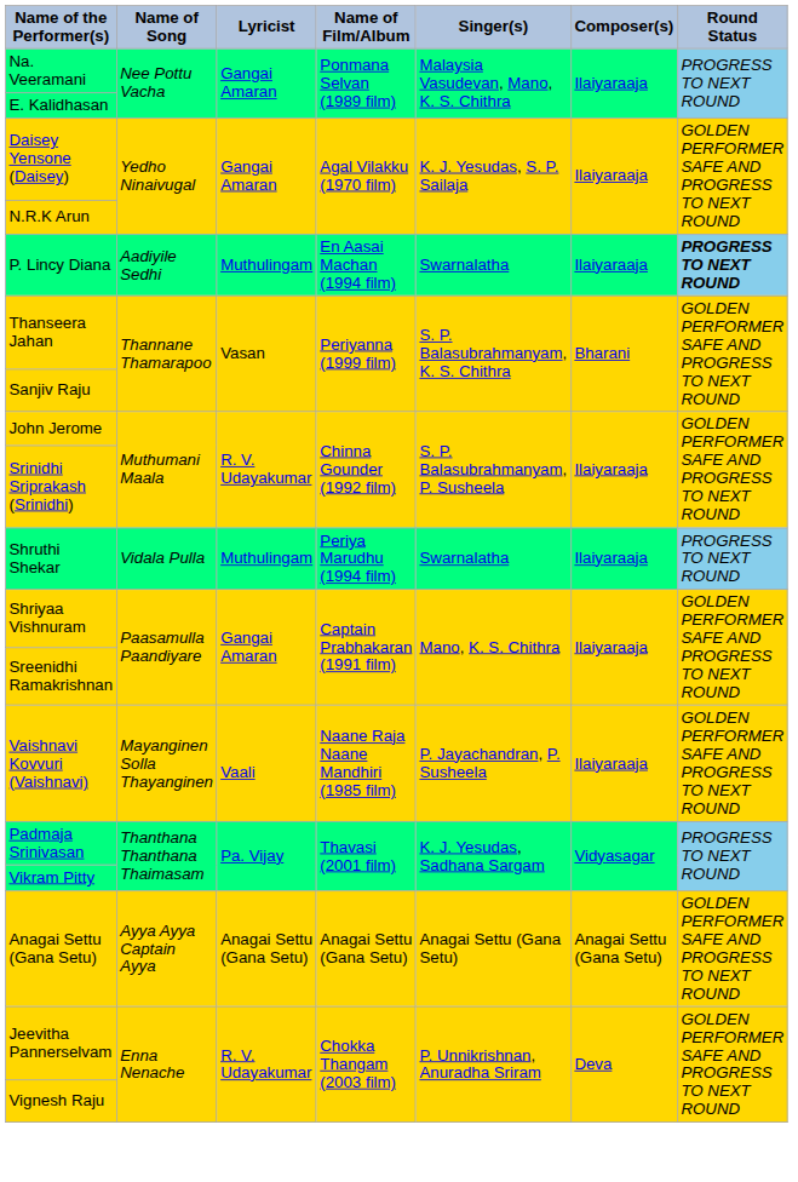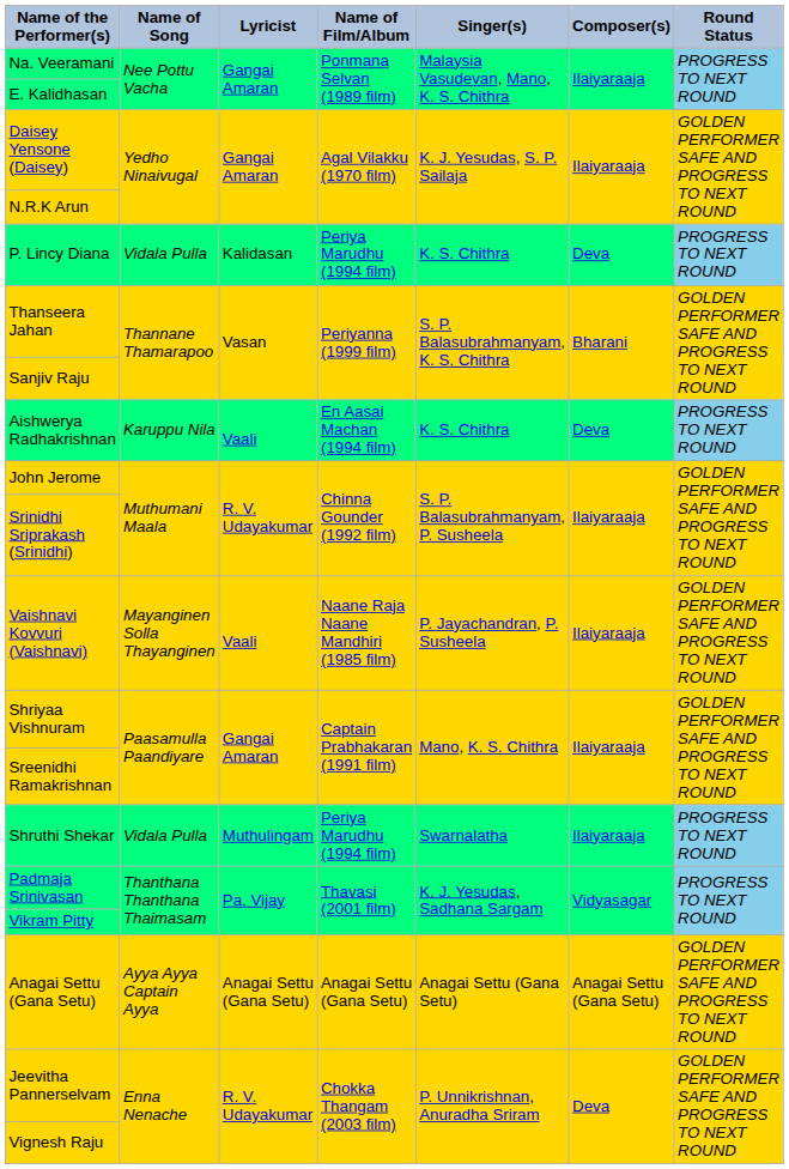 <table class="wikitable">
 <tr>
 <th style="width:5pt; background:LightSteelBlue;">Name of the Performer(s)</th>
 <th style="width:5pt; background:LightSteelBlue;">Name of Song</th>
 <th style="width:5pt; background:LightSteelBlue;">Lyricist</th>
 <th style="width:5pt; background:LightSteelBlue;">Name of Film/Album</th>
 <th style="width:5pt; background:LightSteelBlue;">Singer(s)</th>
 <th style="width:5pt; background:LightSteelBlue;">Composer(s)</th>
 <th style="width:5pt; background:LightSteelBlue;">Round Status</th>
 </tr>
 <tr>
 <td bgcolor="#00FF7F">Na. Veeramani</td>
 <td rowspan="2" bgcolor="#00FF7F"><em>Nee Pottu Vacha</em></td>
 <td rowspan="2" bgcolor="#00FF7F"><a href='#'>Gangai Amaran</a></td>
 <td rowspan="2" bgcolor="#00FF7F"><a href='#'>Ponmana Selvan (1989 film)</a></td>
 <td rowspan="2" bgcolor="#00FF7F"><a href='#'>Malaysia Vasudevan</a>, <a href='#'>Mano</a>, <a href='#'>K. S. Chithra</a></td>
 <td rowspan="2" bgcolor="#00FF7F"><a href='#'>Ilaiyaraaja</a></td>
 <td rowspan="2" bgcolor="skyblue"><em>PROGRESS TO NEXT ROUND</em></td>
 </tr>
 <tr>
 <td bgcolor="#00FF7F">E. Kalidhasan</td>
 </tr>
 <tr>
 <td bgcolor="#FFD700"><a href='#'>Daisey Yensone</a><br>(<a href='#'>Daisey</a>)</td>
 <td rowspan="2" bgcolor="#FFD700"><em>Yedho Ninaivugal</em></td>
 <td rowspan="2" bgcolor="#FFD700"><a href='#'>Gangai Amaran</a></td>
 <td rowspan="2" bgcolor="#FFD700"><a href='#'>Agal Vilakku (1970 film)</a></td>
 <td rowspan="2" bgcolor="#FFD700"><a href='#'>K. J. Yesudas</a>, <a href='#'>S. P. Sailaja</a></td>
 <td rowspan="2" bgcolor="#FFD700"><a href='#'>Ilaiyaraaja</a></td>
 <td rowspan="2" bgcolor="#FFD700"><em>GOLDEN PERFORMER SAFE AND PROGRESS TO NEXT ROUND</em></td>
 </tr>
 <tr>
 <td bgcolor="#FFD700">N.R.K Arun</td>
 </tr>
 <tr>
 <td bgcolor="#00FF7F">P. Lincy Diana</td>
-<td bgcolor="#00FF7F"><em>Aadiyile Sedhi</em></td>
-<td bgcolor="#00FF7F"><a href='#'>Muthulingam</a></td>
-<td bgcolor="#00FF7F"><a href='#'>En Aasai Machan (1994 film)</a></td>
-<td bgcolor="#00FF7F"><a href='#'>Swarnalatha</a></td>
-<td bgcolor="#00FF7F"><a href='#'>Ilaiyaraaja</a></td>
-<td bgcolor="skyblue"><strong><em>PROGRESS TO NEXT ROUND</em></strong></td>
+<td bgcolor="#00FF7F"><em>Vidala Pulla</em></td>
+<td bgcolor="#00FF7F">Kalidasan</td>
+<td bgcolor="#00FF7F"><a href='#'>Periya Marudhu (1994 film)</a></td>
+<td bgcolor="#00FF7F"><a href='#'>K. S. Chithra</a></td>
+<td bgcolor="#00FF7F"><a href='#'>Deva</a></td>
+<td bgcolor="skyblue"><em>PROGRESS TO NEXT ROUND</em></td>
 </tr>
 <tr>
 <td bgcolor="#FFD700">Thanseera Jahan</td>
 <td rowspan="2" bgcolor="#FFD700"><em>Thannane Thamarapoo</em></td>
 <td rowspan="2" bgcolor="#FFD700">Vasan</td>
 <td rowspan="2" bgcolor="#FFD700"><a href='#'>Periyanna (1999 film)</a></td>
 <td rowspan="2" bgcolor="#FFD700"><a href='#'>S. P. Balasubrahmanyam</a>, <a href='#'>K. S. Chithra</a></td>
 <td rowspan="2" bgcolor="#FFD700"><a href='#'>Bharani</a></td>
 <td rowspan="2" bgcolor="#FFD700"><em>GOLDEN PERFORMER SAFE AND PROGRESS TO NEXT ROUND</em></td>
 </tr>
 <tr>
 <td bgcolor="#FFD700">Sanjiv Raju</td>
 </tr>
 <tr>
+<td bgcolor="#00FF7F">Aishwerya Radhakrishnan</td>
+<td bgcolor="#00FF7F"><em>Karuppu Nila</em></td>
+<td bgcolor="#00FF7F"><br><a href='#'>Vaali</a></td>
+<td bgcolor="#00FF7F"><a href='#'>En Aasai Machan (1994 film)</a></td>
+<td bgcolor="#00FF7F"><a href='#'>K. S. Chithra</a></td>
+<td bgcolor="#00FF7F"><a href='#'>Deva</a></td>
+<td bgcolor="skyblue"><em>PROGRESS TO NEXT ROUND</em></td>
+</tr>
+<tr>
 <td bgcolor="#FFD700">John Jerome</td>
 <td rowspan="2" bgcolor="#FFD700"><em>Muthumani Maala</em></td>
 <td rowspan="2" bgcolor="#FFD700"><a href='#'>R. V. Udayakumar</a></td>
 <td rowspan="2" bgcolor="#FFD700"><a href='#'>Chinna Gounder (1992 film)</a></td>
 <td rowspan="2" bgcolor="#FFD700"><a href='#'>S. P. Balasubrahmanyam</a>, <a href='#'>P. Susheela</a></td>
 <td rowspan="2" bgcolor="#FFD700"><a href='#'>Ilaiyaraaja</a></td>
 <td rowspan="2" bgcolor="#FFD700"><em>GOLDEN PERFORMER SAFE AND PROGRESS TO NEXT ROUND</em></td>
 </tr>
 <tr>
 <td bgcolor="#FFD700"><a href='#'>Srinidhi Sriprakash</a><br>(<a href='#'>Srinidhi</a>)</td>
 </tr>
 <tr>
-<td bgcolor="#00FF7F">Shruthi Shekar</td>
-<td bgcolor="#00FF7F"><em>Vidala Pulla</em></td>
-<td bgcolor="#00FF7F"><a href='#'>Muthulingam</a></td>
-<td bgcolor="#00FF7F"><a href='#'>Periya Marudhu (1994 film)</a></td>
-<td bgcolor="#00FF7F"><a href='#'>Swarnalatha</a></td>
-<td bgcolor="#00FF7F"><a href='#'>Ilaiyaraaja</a></td>
-<td bgcolor="skyblue"><em>PROGRESS TO NEXT ROUND</em></td>
+<td bgcolor="#FFD700"><a href='#'>Vaishnavi Kovvuri</a> <a href='#'>(Vaishnavi)</a></td>
+<td bgcolor="#FFD700"><em>Mayanginen Solla Thayanginen</em></td>
+<td bgcolor="#FFD700"><br><a href='#'>Vaali</a></td>
+<td bgcolor="#FFD700"><a href='#'>Naane Raja Naane Mandhiri (1985 film)</a></td>
+<td bgcolor="#FFD700"><a href='#'>P. Jayachandran</a>, <a href='#'>P. Susheela</a></td>
+<td bgcolor="#FFD700"><a href='#'>Ilaiyaraaja</a></td>
+<td bgcolor="#FFD700"><em>GOLDEN PERFORMER SAFE AND PROGRESS TO NEXT ROUND</em></td>
 </tr>
 <tr>
 <td bgcolor="#FFD700">Shriyaa Vishnuram</td>
 <td rowspan="2" bgcolor="#FFD700"><em>Paasamulla Paandiyare</em></td>
 <td rowspan="2" bgcolor="#FFD700"><a href='#'>Gangai Amaran</a></td>
 <td rowspan="2" bgcolor="#FFD700"><a href='#'>Captain Prabhakaran (1991 film)</a></td>
 <td rowspan="2" bgcolor="#FFD700"><a href='#'>Mano</a>, <a href='#'>K. S. Chithra</a></td>
 <td rowspan="2" bgcolor="#FFD700"><a href='#'>Ilaiyaraaja</a></td>
 <td rowspan="2" bgcolor="#FFD700"><em>GOLDEN PERFORMER SAFE AND PROGRESS TO NEXT ROUND</em></td>
 </tr>
 <tr>
 <td bgcolor="#FFD700">Sreenidhi Ramakrishnan</td>
 </tr>
 <tr>
-<td bgcolor="#FFD700"><a href='#'>Vaishnavi Kovvuri</a> <a href='#'>(Vaishnavi)</a></td>
-<td bgcolor="#FFD700"><em>Mayanginen Solla Thayanginen</em></td>
-<td bgcolor="#FFD700"><br><a href='#'>Vaali</a></td>
-<td bgcolor="#FFD700"><a href='#'>Naane Raja Naane Mandhiri (1985 film)</a></td>
-<td bgcolor="#FFD700"><a href='#'>P. Jayachandran</a>, <a href='#'>P. Susheela</a></td>
-<td bgcolor="#FFD700"><a href='#'>Ilaiyaraaja</a></td>
-<td bgcolor="#FFD700"><em>GOLDEN PERFORMER SAFE AND PROGRESS TO NEXT ROUND</em></td>
+<td bgcolor="#00FF7F">Shruthi Shekar</td>
+<td bgcolor="#00FF7F"><em>Vidala Pulla</em></td>
+<td bgcolor="#00FF7F"><a href='#'>Muthulingam</a></td>
+<td bgcolor="#00FF7F"><a href='#'>Periya Marudhu (1994 film)</a></td>
+<td bgcolor="#00FF7F"><a href='#'>Swarnalatha</a></td>
+<td bgcolor="#00FF7F"><a href='#'>Ilaiyaraaja</a></td>
+<td bgcolor="skyblue"><em>PROGRESS TO NEXT ROUND</em></td>
 </tr>
 <tr>
 <td bgcolor="#00FF7F"><a href='#'>Padmaja Srinivasan</a></td>
 <td rowspan="2" bgcolor="#00FF7F"><em>Thanthana Thanthana Thaimasam</em></td>
 <td rowspan="2" bgcolor="#00FF7F"><a href='#'>Pa. Vijay</a></td>
 <td rowspan="2" bgcolor="#00FF7F"><a href='#'>Thavasi (2001 film)</a></td>
 <td rowspan="2" bgcolor="#00FF7F"><a href='#'>K. J. Yesudas</a>, <a href='#'>Sadhana Sargam</a></td>
 <td rowspan="2" bgcolor="#00FF7F"><a href='#'>Vidyasagar</a></td>
 <td rowspan="2" bgcolor="skyblue"><em>PROGRESS TO NEXT ROUND</em></td>
 </tr>
 <tr>
 <td bgcolor="#00FF7F"><a href='#'>Vikram Pitty</a></td>
 </tr>
 <tr>
 <td bgcolor="#FFD700">Anagai Settu (Gana Setu)</td>
 <td bgcolor="#FFD700"><em>Ayya Ayya Captain Ayya</em></td>
 <td bgcolor="#FFD700">Anagai Settu (Gana Setu)</td>
 <td bgcolor="#FFD700">Anagai Settu (Gana Setu)</td>
 <td bgcolor="#FFD700">Anagai Settu (Gana Setu)</td>
 <td bgcolor="#FFD700">Anagai Settu (Gana Setu)</td>
 <td bgcolor="#FFD700"><em>GOLDEN PERFORMER SAFE AND PROGRESS TO NEXT ROUND</em></td>
 </tr>
 <tr>
 <td bgcolor="#FFD700">Jeevitha Pannerselvam</td>
 <td rowspan="2" bgcolor="#FFD700"><em>Enna Nenache</em></td>
 <td rowspan="2" bgcolor="#FFD700"><a href='#'>R. V. Udayakumar</a></td>
 <td rowspan="2" bgcolor="#FFD700"><a href='#'>Chokka Thangam (2003 film)</a></td>
 <td rowspan="2" bgcolor="#FFD700"><a href='#'>P. Unnikrishnan</a>, <br><a href='#'>Anuradha Sriram</a></td>
 <td rowspan="2" bgcolor="#FFD700"><a href='#'>Deva</a></td>
 <td rowspan="2" bgcolor="#FFD700"><em>GOLDEN PERFORMER SAFE AND PROGRESS TO NEXT ROUND</em></td>
 </tr>
 <tr>
 <td bgcolor="#FFD700">Vignesh Raju</td>
 </tr>
 </table>
